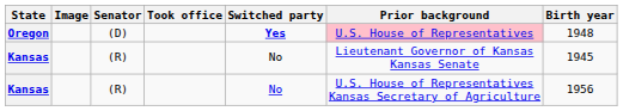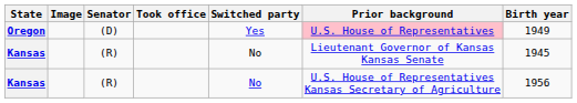 <table class="sortable wikitable" style="text-align:center">
 <tr>
 <th>State</th>
 <th>Image</th>
 <th>Senator</th>
 <th>Took office</th>
 <th>Switched party</th>
 <th>Prior background</th>
 <th>Birth year</th>
 </tr>
 <tr>
 <th><a href='#'>Oregon</a></th>
 <td></td>
 <td> (D)</td>
 <td></td>
-<td><strong><a href='#'>Yes</a><br></strong></td>
+<td><a href='#'>Yes</a><br></td>
 <td style="background: pink;"><a href='#'>U.S. House of Representatives</a></td>
-<td>1948</td>
+<td>1949</td>
 </tr>
 <tr>
 <th><a href='#'>Kansas</a></th>
 <td></td>
 <td> (R)</td>
 <td></td>
 <td>No<br></td>
 <td><a href='#'>Lieutenant Governor of Kansas</a><br><a href='#'>Kansas Senate</a></td>
 <td>1945</td>
 </tr>
 <tr>
 <th><a href='#'>Kansas</a></th>
 <td></td>
 <td> (R)</td>
 <td></td>
 <td><a href='#'>No</a><br></td>
 <td><a href='#'>U.S. House of Representatives</a><br><a href='#'>Kansas Secretary of Agriculture</a></td>
 <td>1956</td>
 </tr>
 </table>
